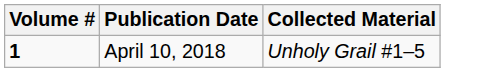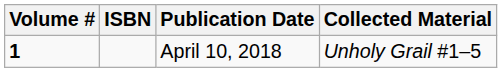 <table class="wikitable">
 <tr>
 <th>Volume #</th>
+<th>ISBN</th>
 <th>Publication Date</th>
 <th>Collected Material</th>
 </tr>
 <tr>
 <td><strong>1</strong></td>
+<td></td>
 <td>April 10, 2018</td>
 <td><em>Unholy Grail</em> #1–5</td>
 </tr>
 </table>
